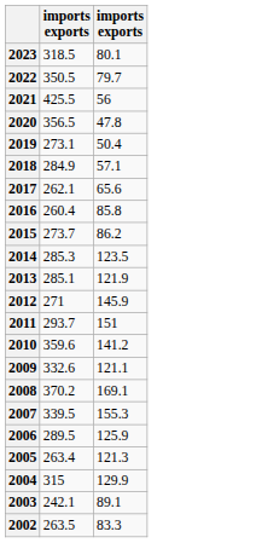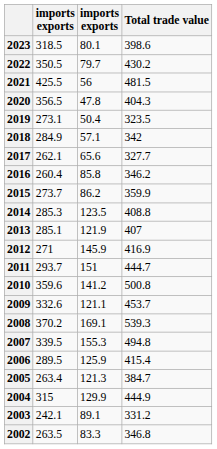 <table class="wikitable">
 <tr>
 <th></th>
 <th> imports<br> exports</th>
 <th> imports<br> exports</th>
+<th>Total trade value</th>
 </tr>
 <tr>
 <th>2023</th>
 <td>318.5</td>
 <td>80.1</td>
+<td>398.6</td>
 </tr>
 <tr>
 <th>2022</th>
 <td>350.5</td>
 <td>79.7</td>
+<td>430.2</td>
 </tr>
 <tr>
 <th>2021</th>
 <td>425.5</td>
 <td>56</td>
+<td>481.5</td>
 </tr>
 <tr>
 <th>2020</th>
 <td>356.5</td>
 <td>47.8</td>
+<td>404.3</td>
 </tr>
 <tr>
 <th>2019</th>
 <td>273.1</td>
 <td>50.4</td>
+<td>323.5</td>
 </tr>
 <tr>
 <th>2018</th>
 <td>284.9</td>
 <td>57.1</td>
+<td>342</td>
 </tr>
 <tr>
 <th>2017</th>
 <td>262.1</td>
 <td>65.6</td>
+<td>327.7</td>
 </tr>
 <tr>
 <th>2016</th>
 <td>260.4</td>
 <td>85.8</td>
+<td>346.2</td>
 </tr>
 <tr>
 <th>2015</th>
 <td>273.7</td>
 <td>86.2</td>
+<td>359.9</td>
 </tr>
 <tr>
 <th>2014</th>
 <td>285.3</td>
 <td>123.5</td>
+<td>408.8</td>
 </tr>
 <tr>
 <th>2013</th>
 <td>285.1</td>
 <td>121.9</td>
+<td>407</td>
 </tr>
 <tr>
 <th>2012</th>
 <td>271</td>
 <td>145.9</td>
+<td>416.9</td>
 </tr>
 <tr>
 <th>2011</th>
 <td>293.7</td>
 <td>151</td>
+<td>444.7</td>
 </tr>
 <tr>
 <th>2010</th>
 <td>359.6</td>
 <td>141.2</td>
+<td>500.8</td>
 </tr>
 <tr>
 <th>2009</th>
 <td>332.6</td>
 <td>121.1</td>
+<td>453.7</td>
 </tr>
 <tr>
 <th>2008</th>
 <td>370.2</td>
 <td>169.1</td>
+<td>539.3</td>
 </tr>
 <tr>
 <th>2007</th>
 <td>339.5</td>
 <td>155.3</td>
+<td>494.8</td>
 </tr>
 <tr>
 <th>2006</th>
 <td>289.5</td>
 <td>125.9</td>
+<td>415.4</td>
 </tr>
 <tr>
 <th>2005</th>
 <td>263.4</td>
 <td>121.3</td>
+<td>384.7</td>
 </tr>
 <tr>
 <th>2004</th>
 <td>315</td>
 <td>129.9</td>
+<td>444.9</td>
 </tr>
 <tr>
 <th>2003</th>
 <td>242.1</td>
 <td>89.1</td>
+<td>331.2</td>
 </tr>
 <tr>
 <th>2002</th>
 <td>263.5</td>
 <td>83.3</td>
+<td>346.8</td>
 </tr>
 </table>
